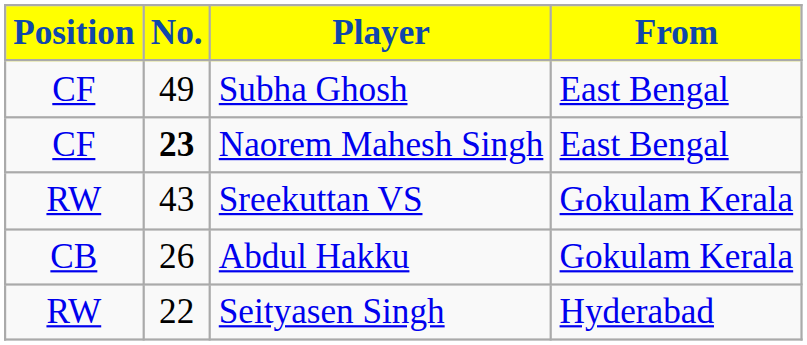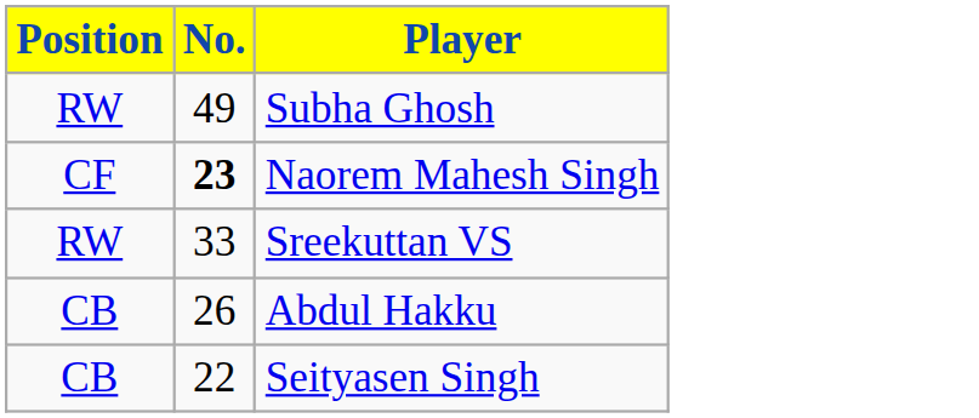 <table class="wikitable sortable">
 <tr>
 <th style="background:#FFFF00; color:#1047AB;">Position</th>
 <th style="background:#FFFF00; color:#1047AB;">No.</th>
 <th style="background:#FFFF00; color:#1047AB;">Player</th>
-<th style="background:#FFFF00; color:#1047AB;">From</th>
 </tr>
 <tr>
-<td style="text-align:center;"><a href='#'>CF</a></td>
+<td style="text-align:center;"><a href='#'>RW</a></td>
 <td style="text-align:center;">49</td>
 <td style="text-align:left;"> <a href='#'>Subha Ghosh</a></td>
-<td style="text-align:left;"> <a href='#'>East Bengal</a></td>
 </tr>
 <tr>
 <td style="text-align:center;"><a href='#'>CF</a></td>
 <td style="text-align:center;"><strong>23</strong></td>
 <td style="text-align:left;"> <a href='#'>Naorem Mahesh Singh</a></td>
-<td style="text-align:left;"> <a href='#'>East Bengal</a></td>
 </tr>
 <tr>
 <td style="text-align:center;"><a href='#'>RW</a></td>
-<td style="text-align:center;">43</td>
+<td style="text-align:center;">33</td>
 <td style="text-align:left;"> <a href='#'>Sreekuttan VS</a></td>
-<td style="text-align:left;"> <a href='#'>Gokulam Kerala</a></td>
 </tr>
 <tr>
 <td style="text-align:center;"><a href='#'>CB</a></td>
 <td style="text-align:center;">26</td>
 <td style="text-align:left;"> <a href='#'>Abdul Hakku</a></td>
-<td style="text-align:left;"> <a href='#'>Gokulam Kerala</a></td>
 </tr>
 <tr>
-<td style="text-align:center;"><a href='#'>RW</a></td>
+<td style="text-align:center;"><a href='#'>CB</a></td>
 <td style="text-align:center;">22</td>
 <td style="text-align:left;"> <a href='#'>Seityasen Singh</a></td>
-<td style="text-align:left;"> <a href='#'>Hyderabad</a></td>
 </tr>
 </table>
